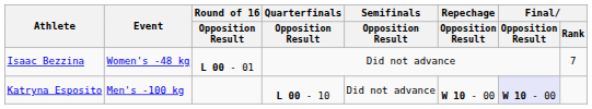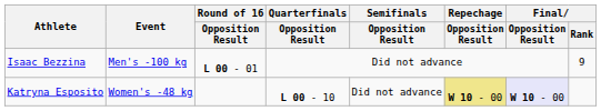 <table class="wikitable" style="font-size:90%;">
 <tr>
 <th rowspan=2>Athlete</th>
 <th rowspan=2>Event</th>
 <th>Round of 16</th>
 <th>Quarterfinals</th>
 <th>Semifinals</th>
 <th>Repechage</th>
 <th colspan=2>Final/</th>
 </tr>
 <tr style="font-size:95%">
 <th>Opposition<br>Result</th>
 <th>Opposition<br>Result</th>
 <th>Opposition<br>Result</th>
 <th>Opposition<br>Result</th>
 <th>Opposition<br>Result</th>
 <th>Rank</th>
 </tr>
 <tr align=center>
 <td align=left><a href='#'>Isaac Bezzina</a></td>
-<td align=left><a href='#'>Women's -48 kg</a></td>
+<td align=left><a href='#'>Men's -100 kg</a></td>
 <td><br><strong>L</strong> <strong>00</strong> - 01</td>
 <td colspan=4>Did not advance</td>
-<td>7</td>
+<td>9</td>
 </tr>
 <tr align=center>
 <td align=left><a href='#'>Katryna Esposito</a></td>
-<td align=left><a href='#'>Men's -100 kg</a></td>
+<td align=left><a href='#'>Women's -48 kg</a></td>
 <td></td>
 <td><br><strong>L</strong> <strong>00</strong> - 10</td>
 <td>Did not advance</td>
-<td><br><strong>W</strong> <strong>10</strong> - 00</td>
+<td style="background: khaki;"><br><strong>W</strong> <strong>10</strong> - 00</td>
 <td style="background: lavender;"><br><strong>W</strong> <strong>10</strong> - 00</td>
 <td></td>
 </tr>
 </table>
